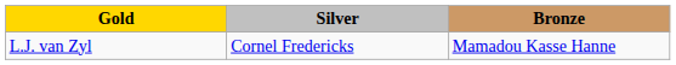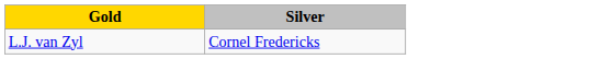 <table class="wikitable" style="text-align:left">
 <tr align="center">
 <td width=200 bgcolor=gold><strong>Gold</strong></td>
 <td width=200 bgcolor=silver><strong>Silver</strong></td>
-<td width=200 bgcolor=CC9966><strong>Bronze</strong></td>
 </tr>
 <tr>
 <td><a href='#'>L.J. van Zyl</a><br><em></em></td>
 <td><a href='#'>Cornel Fredericks</a><br><em></em></td>
-<td><a href='#'>Mamadou Kasse Hanne</a><br><em></em></td>
 </tr>
 </table>
